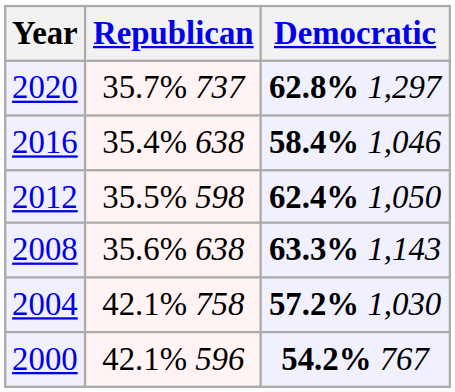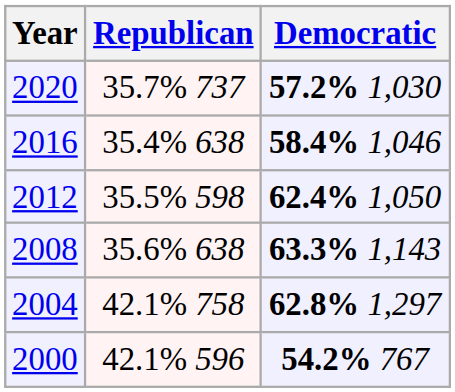 <table class="wikitable"  style="float:right; font-size:90%;">
 <tr>
 <th>Year</th>
 <th><a href='#'>Republican</a></th>
 <th><a href='#'>Democratic</a></th>
 </tr>
 <tr>
 <td style="text-align:center; background:#f0f0ff;"><a href='#'>2020</a></td>
 <td style="text-align:center; background:#fff3f3;">35.7% <em>737</em></td>
-<td style="text-align:center; background:#f0f0ff;"><strong>62.8%</strong> <em>1,297</em></td>
+<td style="text-align:center; background:#f0f0ff;"><strong>57.2%</strong> <em>1,030</em></td>
 </tr>
 <tr>
 <td style="text-align:center; background:#f0f0ff;"><a href='#'>2016</a></td>
 <td style="text-align:center; background:#fff3f3;">35.4% <em>638</em></td>
 <td style="text-align:center; background:#f0f0ff;"><strong>58.4%</strong> <em>1,046</em></td>
 </tr>
 <tr>
 <td style="text-align:center; background:#f0f0ff;"><a href='#'>2012</a></td>
 <td style="text-align:center; background:#fff3f3;">35.5% <em>598</em></td>
 <td style="text-align:center; background:#f0f0ff;"><strong>62.4%</strong> <em>1,050</em></td>
 </tr>
 <tr>
 <td style="text-align:center; background:#f0f0ff;"><a href='#'>2008</a></td>
 <td style="text-align:center; background:#fff3f3;">35.6% <em>638</em></td>
 <td style="text-align:center; background:#f0f0ff;"><strong>63.3%</strong> <em>1,143</em></td>
 </tr>
 <tr>
 <td style="text-align:center; background:#f0f0ff;"><a href='#'>2004</a></td>
 <td style="text-align:center; background:#fff3f3;">42.1% <em>758</em></td>
-<td style="text-align:center; background:#f0f0ff;"><strong>57.2%</strong> <em>1,030</em></td>
+<td style="text-align:center; background:#f0f0ff;"><strong>62.8%</strong> <em>1,297</em></td>
 </tr>
 <tr>
 <td style="text-align:center; background:#f0f0ff;"><a href='#'>2000</a></td>
 <td style="text-align:center; background:#fff3f3;">42.1% <em>596</em></td>
 <td style="text-align:center; background:#f0f0ff;"><strong>54.2%</strong> <em>767</em></td>
 </tr>
 </table>
